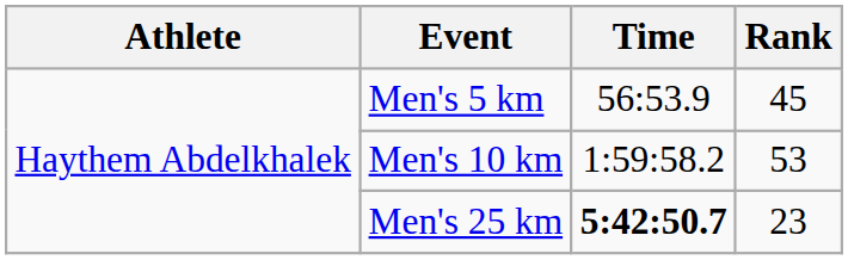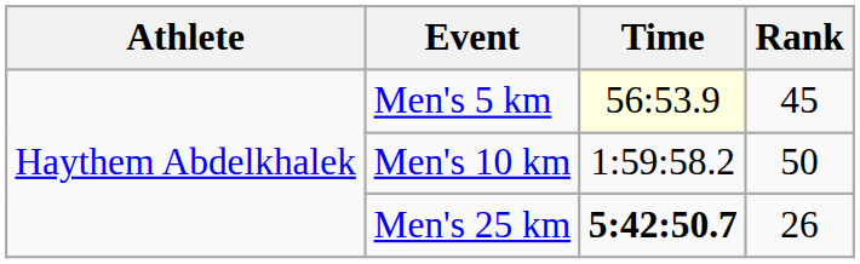 <table class="wikitable" style="font-size:90%;">
 <tr>
 <th>Athlete</th>
 <th>Event</th>
 <th>Time</th>
 <th>Rank</th>
 </tr>
 <tr align=center>
 <td align=left rowspan=3><a href='#'>Haythem Abdelkhalek</a></td>
 <td align=left><a href='#'>Men's 5 km</a></td>
-<td>56:53.9</td>
+<td style="background: lightyellow;">56:53.9</td>
 <td>45</td>
 </tr>
 <tr align=center>
 <td align=left><a href='#'>Men's 10 km</a></td>
 <td>1:59:58.2</td>
-<td>53</td>
+<td>50</td>
 </tr>
 <tr align=center>
 <td align=left><a href='#'>Men's 25 km</a></td>
 <td><strong>5:42:50.7</strong></td>
-<td>23</td>
+<td>26</td>
 </tr>
 </table>
